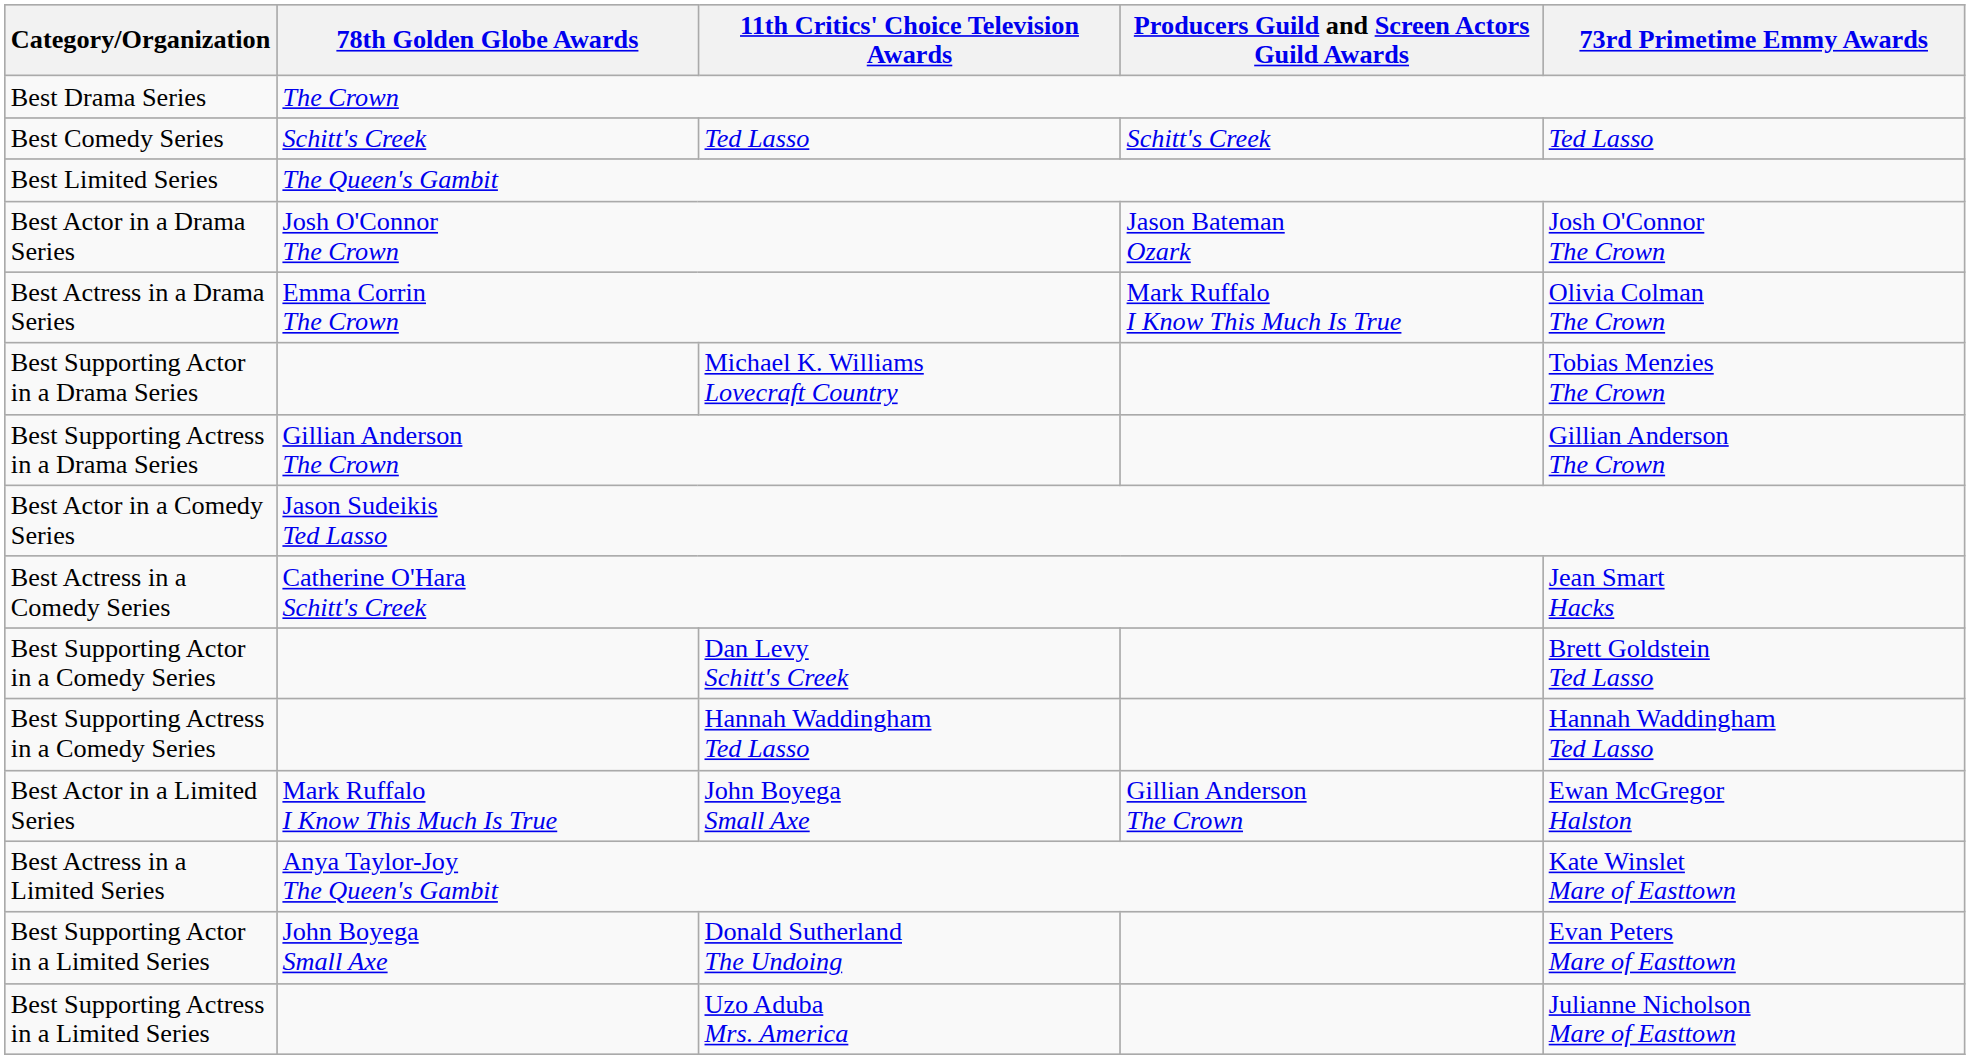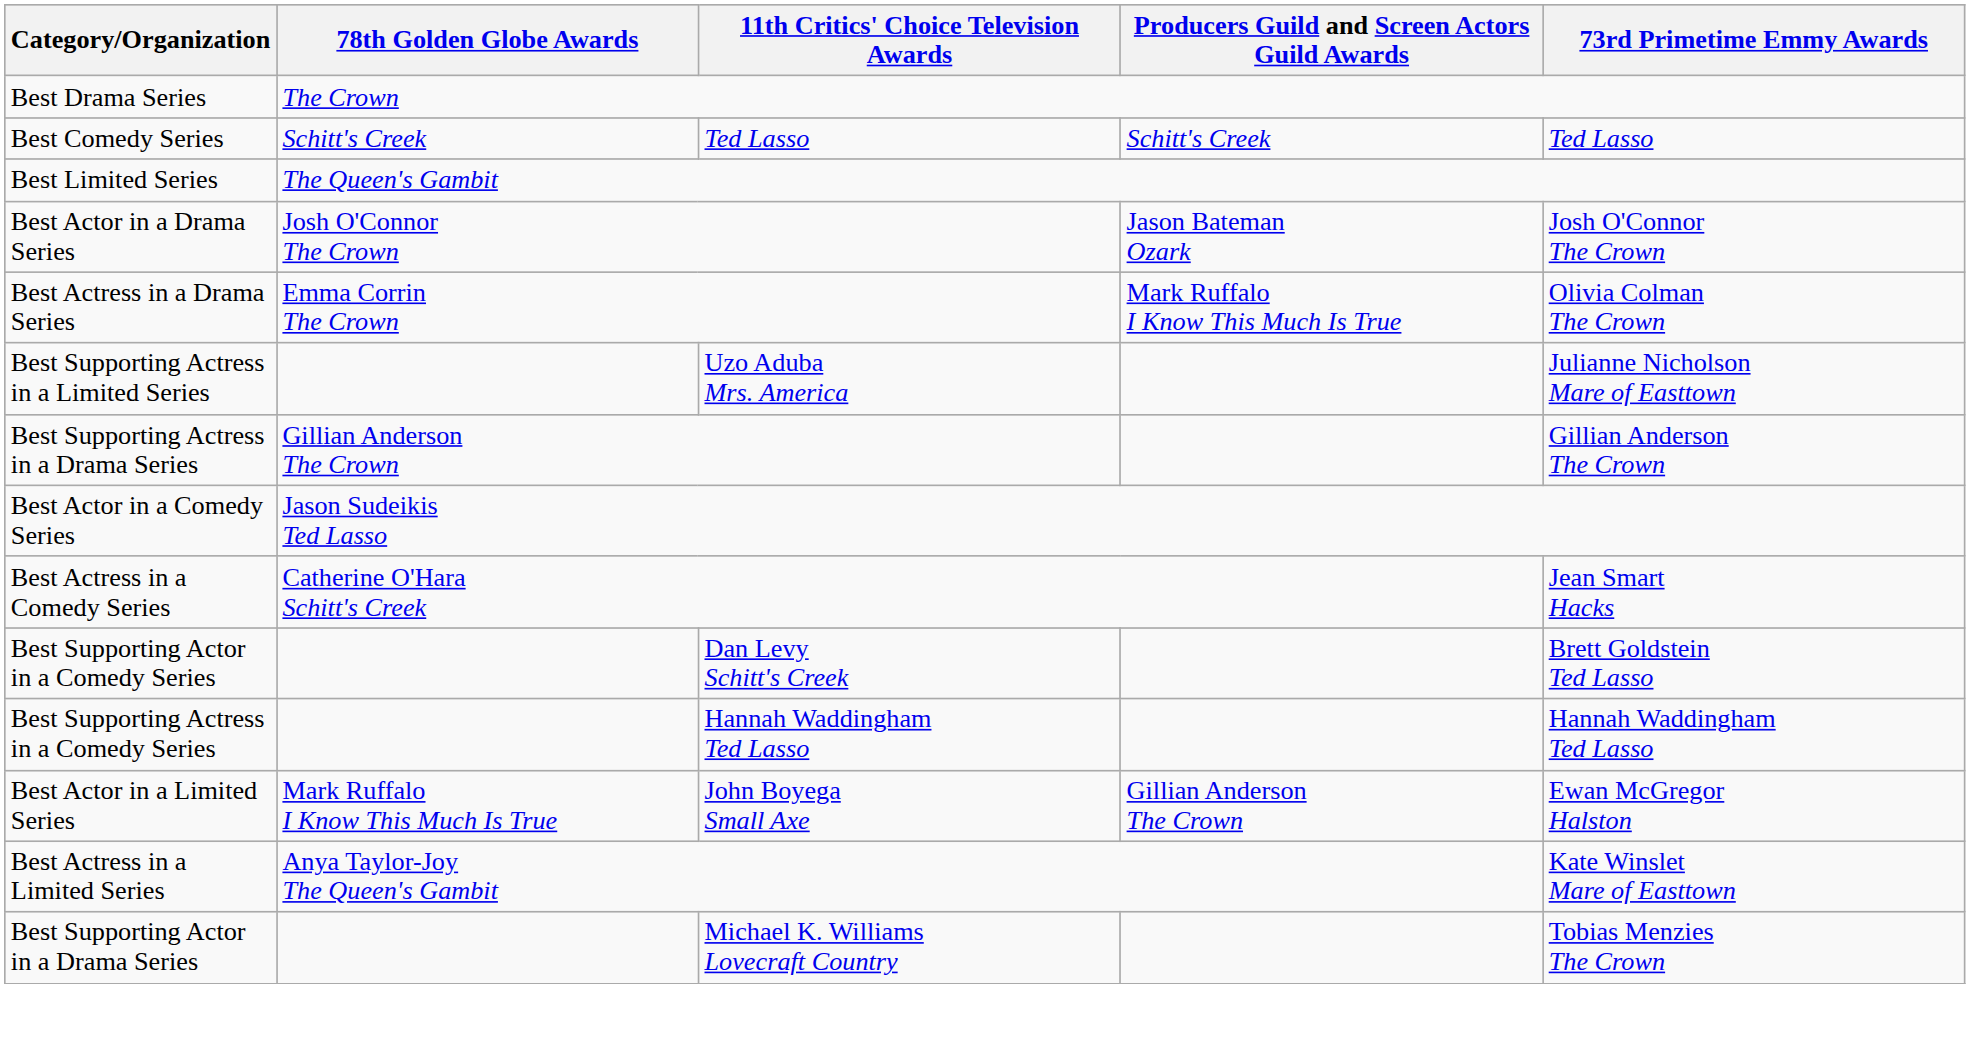 <table class="wikitable">
 <tr>
 <th style="width:20px;">Category/Organization</th>
 <th style="width:250px;"><a href='#'>78th Golden Globe Awards</a><br></th>
 <th style="width:250px;"><a href='#'>11th Critics' Choice Television Awards</a><br></th>
 <th style="width:250px;"><a href='#'>Producers Guild</a> and <a href='#'>Screen Actors Guild Awards</a><br></th>
 <th style="width:250px;"><a href='#'>73rd Primetime Emmy Awards</a><br></th>
 </tr>
 <tr>
 <td>Best Drama Series</td>
 <td colspan="4"><em><a href='#'>The Crown</a></em></td>
 </tr>
 <tr>
 <td>Best Comedy Series</td>
 <td><em><a href='#'>Schitt's Creek</a></em></td>
 <td><em><a href='#'>Ted Lasso</a></em></td>
 <td><em><a href='#'>Schitt's Creek</a></em></td>
 <td><em><a href='#'>Ted Lasso</a></em></td>
 </tr>
 <tr>
 <td>Best Limited Series</td>
 <td colspan="4"><em><a href='#'>The Queen's Gambit</a></em></td>
 </tr>
 <tr>
 <td>Best Actor in a Drama Series</td>
 <td colspan="2"><a href='#'>Josh O'Connor</a><br><em><a href='#'>The Crown</a></em></td>
 <td><a href='#'>Jason Bateman</a><br><em><a href='#'>Ozark</a></em></td>
 <td><a href='#'>Josh O'Connor</a><br><em><a href='#'>The Crown</a></em></td>
 </tr>
 <tr>
 <td>Best Actress in a Drama Series</td>
 <td colspan="2"><a href='#'>Emma Corrin</a><br><em><a href='#'>The Crown</a></em></td>
 <td><a href='#'>Mark Ruffalo</a><br><em><a href='#'>I Know This Much Is True</a></em></td>
 <td><a href='#'>Olivia Colman</a><br><em><a href='#'>The Crown</a></em></td>
 </tr>
 <tr>
-<td>Best Supporting Actor in a Drama Series</td>
+<td>Best Supporting Actress in a Limited Series</td>
 <td></td>
-<td><a href='#'>Michael K. Williams</a><br><em><a href='#'>Lovecraft Country</a></em></td>
+<td><a href='#'>Uzo Aduba</a><br><em><a href='#'>Mrs. America</a></em></td>
 <td></td>
-<td><a href='#'>Tobias Menzies</a><br><em><a href='#'>The Crown</a></em></td>
+<td><a href='#'>Julianne Nicholson</a><br><em><a href='#'>Mare of Easttown</a></em></td>
 </tr>
 <tr>
 <td>Best Supporting Actress in a Drama Series</td>
 <td colspan="2"><a href='#'>Gillian Anderson</a><br><em><a href='#'>The Crown</a></em></td>
 <td></td>
 <td><a href='#'>Gillian Anderson</a><br><em><a href='#'>The Crown</a></em></td>
 </tr>
 <tr>
 <td>Best Actor in a Comedy Series</td>
 <td colspan="4"><a href='#'>Jason Sudeikis</a><br><em><a href='#'>Ted Lasso</a></em></td>
 </tr>
 <tr>
 <td>Best Actress in a Comedy Series</td>
 <td colspan="3"><a href='#'>Catherine O'Hara</a><br><em><a href='#'>Schitt's Creek</a></em></td>
 <td><a href='#'>Jean Smart</a><br><em><a href='#'>Hacks</a></em></td>
 </tr>
 <tr>
 <td>Best Supporting Actor in a Comedy Series</td>
 <td></td>
 <td><a href='#'>Dan Levy</a><br><em><a href='#'>Schitt's Creek</a></em></td>
 <td></td>
 <td><a href='#'>Brett Goldstein</a><br><em><a href='#'>Ted Lasso</a></em></td>
 </tr>
 <tr>
 <td>Best Supporting Actress in a Comedy Series</td>
 <td></td>
 <td><a href='#'>Hannah Waddingham</a><br><em><a href='#'>Ted Lasso</a></em></td>
 <td></td>
 <td><a href='#'>Hannah Waddingham</a><br><em><a href='#'>Ted Lasso</a></em></td>
 </tr>
 <tr>
 <td>Best Actor in a Limited Series</td>
 <td><a href='#'>Mark Ruffalo</a><br><em><a href='#'>I Know This Much Is True</a></em></td>
 <td><a href='#'>John Boyega</a><br><em><a href='#'>Small Axe</a></em></td>
 <td><a href='#'>Gillian Anderson</a><br><em><a href='#'>The Crown</a></em></td>
 <td><a href='#'>Ewan McGregor</a><br><em><a href='#'>Halston</a></em></td>
 </tr>
 <tr>
 <td>Best Actress in a Limited Series</td>
 <td colspan="3"><a href='#'>Anya Taylor-Joy</a><br><em><a href='#'>The Queen's Gambit</a></em></td>
 <td><a href='#'>Kate Winslet</a><br><em><a href='#'>Mare of Easttown</a></em></td>
 </tr>
 <tr>
-<td>Best Supporting Actor in a Limited Series</td>
-<td><a href='#'>John Boyega</a><br><em><a href='#'>Small Axe</a></em></td>
-<td><a href='#'>Donald Sutherland</a><br><em><a href='#'>The Undoing</a></em></td>
+<td>Best Supporting Actor in a Drama Series</td>
 <td></td>
-<td><a href='#'>Evan Peters</a><br><em><a href='#'>Mare of Easttown</a></em></td>
-</tr>
-<tr>
-<td>Best Supporting Actress in a Limited Series</td>
+<td><a href='#'>Michael K. Williams</a><br><em><a href='#'>Lovecraft Country</a></em></td>
 <td></td>
-<td><a href='#'>Uzo Aduba</a><br><em><a href='#'>Mrs. America</a></em></td>
-<td></td>
-<td><a href='#'>Julianne Nicholson</a><br><em><a href='#'>Mare of Easttown</a></em></td>
+<td><a href='#'>Tobias Menzies</a><br><em><a href='#'>The Crown</a></em></td>
 </tr>
 <tr>
 </tr>
 </table>
